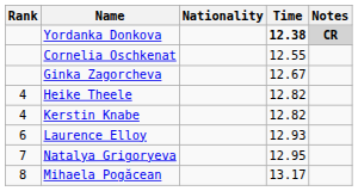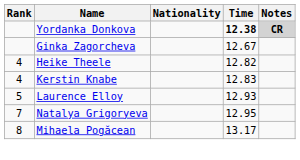 <table class="wikitable sortable" style="text-align:center">
 <tr>
 <th>Rank</th>
 <th>Name</th>
 <th>Nationality</th>
 <th>Time</th>
 <th>Notes</th>
 </tr>
 <tr>
 <td></td>
 <td align=left><a href='#'>Yordanka Donkova</a></td>
 <td align=left></td>
 <td><strong>12.38</strong></td>
 <td style="background: lightgrey;"><strong>CR</strong></td>
-</tr>
-<tr>
-<td></td>
-<td align=left><a href='#'>Cornelia Oschkenat</a></td>
-<td align=left></td>
-<td>12.55</td>
-<td></td>
 </tr>
 <tr>
 <td></td>
 <td align=left><a href='#'>Ginka Zagorcheva</a></td>
 <td align=left></td>
 <td>12.67</td>
 <td></td>
 </tr>
 <tr>
 <td>4</td>
 <td align=left><a href='#'>Heike Theele</a></td>
 <td align=left></td>
 <td>12.82</td>
 <td></td>
 </tr>
 <tr>
 <td>4</td>
 <td align=left><a href='#'>Kerstin Knabe</a></td>
 <td align=left></td>
-<td>12.82</td>
+<td>12.83</td>
 <td></td>
 </tr>
 <tr>
-<td>6</td>
+<td>5</td>
 <td align=left><a href='#'>Laurence Elloy</a></td>
 <td align=left></td>
 <td>12.93</td>
 <td></td>
 </tr>
 <tr>
 <td>7</td>
 <td align=left><a href='#'>Natalya Grigoryeva</a></td>
 <td align=left></td>
 <td>12.95</td>
 <td></td>
 </tr>
 <tr>
 <td>8</td>
 <td align=left><a href='#'>Mihaela Pogăcean</a></td>
 <td align=left></td>
 <td>13.17</td>
 <td></td>
 </tr>
 </table>
